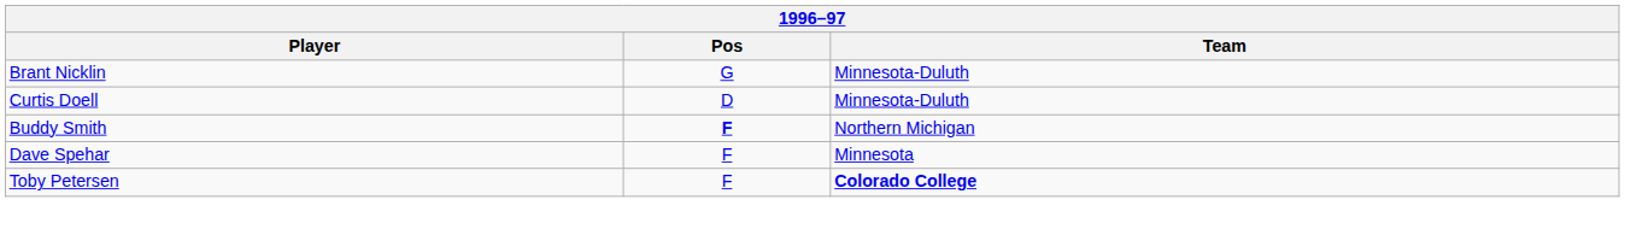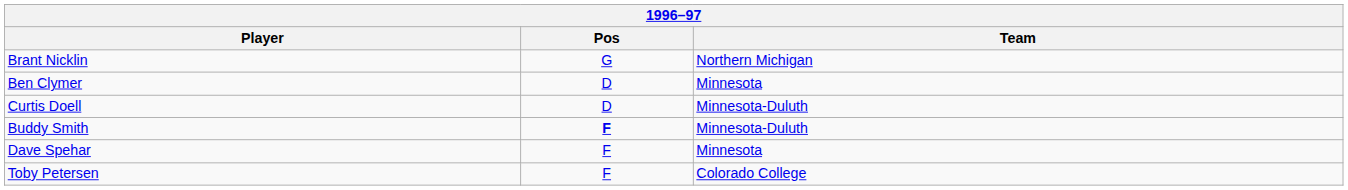 <table class="wikitable" width=95%>
 <tr>
 <th colspan=3><a href='#'>1996–97</a></th>
 </tr>
 <tr>
 <th>Player</th>
 <th>Pos</th>
 <th>Team</th>
 </tr>
 <tr>
 <td><a href='#'>Brant Nicklin</a></td>
 <td align=center><a href='#'>G</a></td>
-<td><a href='#'>Minnesota-Duluth</a></td>
+<td><a href='#'>Northern Michigan</a></td>
+</tr>
+<tr>
+<td><a href='#'>Ben Clymer</a></td>
+<td align=center><a href='#'>D</a></td>
+<td><a href='#'>Minnesota</a></td>
 </tr>
 <tr>
 <td><a href='#'>Curtis Doell</a></td>
 <td align=center><a href='#'>D</a></td>
 <td><a href='#'>Minnesota-Duluth</a></td>
 </tr>
 <tr>
 <td><a href='#'>Buddy Smith</a></td>
 <td align=center><strong><a href='#'>F</a></strong></td>
-<td><a href='#'>Northern Michigan</a></td>
+<td><a href='#'>Minnesota-Duluth</a></td>
 </tr>
 <tr>
 <td><a href='#'>Dave Spehar</a></td>
 <td align=center><a href='#'>F</a></td>
 <td><a href='#'>Minnesota</a></td>
 </tr>
 <tr>
 <td><a href='#'>Toby Petersen</a></td>
 <td align=center><a href='#'>F</a></td>
-<td><strong><a href='#'>Colorado College</a></strong></td>
+<td><a href='#'>Colorado College</a></td>
 </tr>
 </table>
